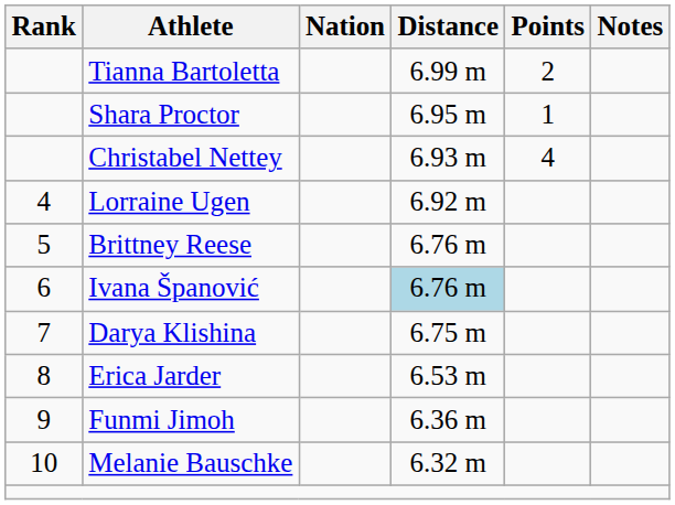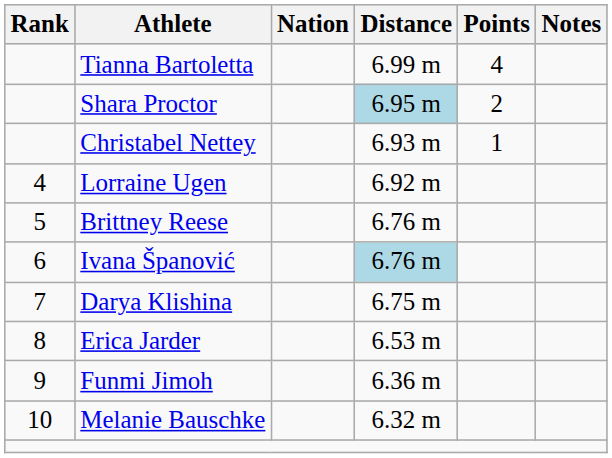 <table class="wikitable mw-datatable sortable" style="text-align:center;">
 <tr>
 <th>Rank</th>
 <th>Athlete</th>
 <th>Nation</th>
 <th>Distance</th>
 <th>Points</th>
 <th>Notes</th>
 </tr>
 <tr>
 <td></td>
 <td align=left><a href='#'>Tianna Bartoletta</a></td>
 <td align=left></td>
 <td>6.99 m </td>
-<td>2</td>
+<td>4</td>
 <td></td>
 </tr>
 <tr>
 <td></td>
 <td align=left><a href='#'>Shara Proctor</a></td>
 <td align=left></td>
-<td>6.95 m </td>
-<td>1</td>
+<td style="background: lightblue;">6.95 m </td>
+<td>2</td>
 <td><strong></strong></td>
 </tr>
 <tr>
 <td></td>
 <td align=left><a href='#'>Christabel Nettey</a></td>
 <td align=left></td>
 <td>6.93 m </td>
-<td>4</td>
+<td>1</td>
 <td></td>
 </tr>
 <tr>
 <td>4</td>
 <td align=left><a href='#'>Lorraine Ugen</a></td>
 <td align=left></td>
 <td>6.92 m </td>
 <td></td>
 <td></td>
 </tr>
 <tr>
 <td>5</td>
 <td align=left><a href='#'>Brittney Reese</a></td>
 <td align=left></td>
 <td>6.76 m </td>
 <td></td>
 <td></td>
 </tr>
 <tr>
 <td>6</td>
 <td align=left><a href='#'>Ivana Španović</a></td>
 <td align=left></td>
 <td style="background: lightblue;">6.76 m </td>
 <td></td>
 <td></td>
 </tr>
 <tr>
 <td>7</td>
 <td align=left><a href='#'>Darya Klishina</a></td>
 <td align=left></td>
 <td>6.75 m </td>
 <td></td>
 <td></td>
 </tr>
 <tr>
 <td>8</td>
 <td align=left><a href='#'>Erica Jarder</a></td>
 <td align=left></td>
 <td>6.53 m </td>
 <td></td>
 <td></td>
 </tr>
 <tr>
 <td>9</td>
 <td align=left><a href='#'>Funmi Jimoh</a></td>
 <td align=left></td>
 <td>6.36 m </td>
 <td></td>
 <td></td>
 </tr>
 <tr>
 <td>10</td>
 <td align=left><a href='#'>Melanie Bauschke</a></td>
 <td align=left></td>
 <td>6.32 m </td>
 <td></td>
 <td></td>
 </tr>
 <tr class="sortbottom">
 <td colspan=6></td>
 </tr>
 </table>
